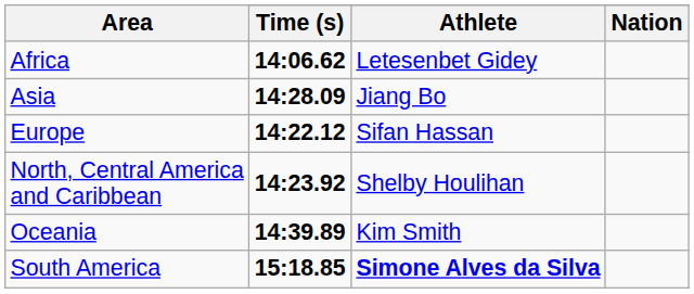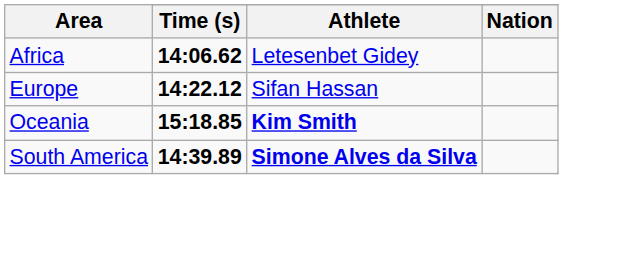 <table class="wikitable">
 <tr>
 <th rowspan=2>Area</th>
 </tr>
 <tr>
 <th>Time (s)</th>
 <th>Athlete</th>
 <th>Nation</th>
 </tr>
 <tr>
 <td><a href='#'>Africa</a> </td>
 <td><strong>14:06.62</strong> </td>
 <td><a href='#'>Letesenbet Gidey</a></td>
 <td></td>
 </tr>
 <tr>
-<td><a href='#'>Asia</a> </td>
-<td><strong>14:28.09</strong></td>
-<td><a href='#'>Jiang Bo</a></td>
-<td></td>
-</tr>
-<tr>
 <td><a href='#'>Europe</a> </td>
 <td><strong>14:22.12</strong></td>
 <td><a href='#'>Sifan Hassan</a></td>
 <td></td>
 </tr>
 <tr>
-<td><a href='#'>North, Central America<br> and Caribbean</a> </td>
-<td><strong>14:23.92</strong></td>
-<td><a href='#'>Shelby Houlihan</a></td>
-<td></td>
-</tr>
-<tr>
 <td><a href='#'>Oceania</a> </td>
-<td><strong>14:39.89</strong></td>
-<td><a href='#'>Kim Smith</a></td>
+<td><strong>15:18.85</strong></td>
+<td><strong><a href='#'>Kim Smith</a></strong></td>
 <td></td>
 </tr>
 <tr>
 <td><a href='#'>South America</a> </td>
-<td><strong>15:18.85</strong></td>
+<td><strong>14:39.89</strong></td>
 <td><strong><a href='#'>Simone Alves da Silva</a></strong></td>
 <td></td>
 </tr>
 </table>
